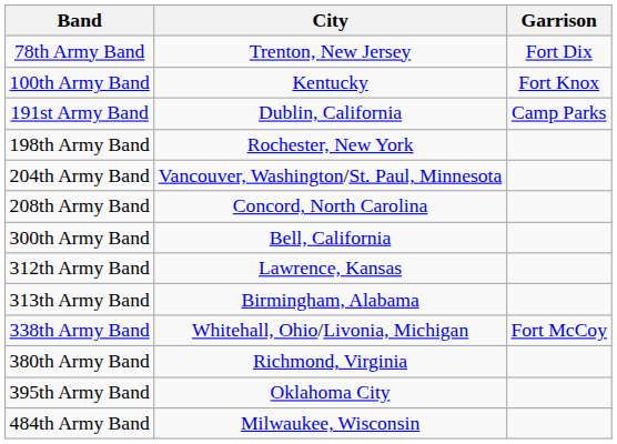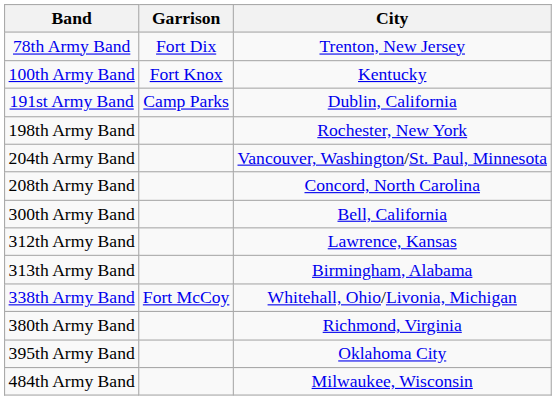 <table class="wikitable sortable" style="text-align:center;">
 <tr>
 <th scope="col">Band</th>
+<th scope="col">Garrison<br></th>
 <th scope="col" class="unsortable">City</th>
-<th scope="col">Garrison<br></th>
 </tr>
 <tr>
 <td scope="row" data-sort-value=""><a href='#'>78th Army Band</a></td>
+<td data-sort-value="0"><a href='#'>Fort Dix</a></td>
 <td data-sort-value="0"><a href='#'>Trenton, New Jersey</a></td>
-<td data-sort-value="0"><a href='#'>Fort Dix</a></td>
 </tr>
 <tr>
 <td scope="row" data-sort-value=""><a href='#'>100th Army Band</a></td>
+<td data-sort-value="0"><a href='#'>Fort Knox</a></td>
 <td data-sort-value="0"><a href='#'>Kentucky</a></td>
-<td data-sort-value="0"><a href='#'>Fort Knox</a></td>
 </tr>
 <tr>
 <td><a href='#'>191st Army Band</a></td>
+<td><a href='#'>Camp Parks</a></td>
 <td><a href='#'>Dublin, California</a></td>
-<td><a href='#'>Camp Parks</a></td>
 </tr>
 <tr>
 <td>198th Army Band</td>
+<td></td>
 <td><a href='#'>Rochester, New York</a></td>
-<td></td>
 </tr>
 <tr>
 <td>204th Army Band</td>
+<td></td>
 <td><a href='#'>Vancouver, Washington</a>/<a href='#'>St. Paul, Minnesota</a></td>
-<td></td>
 </tr>
 <tr>
 <td>208th Army Band</td>
+<td></td>
 <td><a href='#'>Concord, North Carolina</a></td>
-<td></td>
 </tr>
 <tr>
 <td>300th Army Band</td>
+<td></td>
 <td><a href='#'>Bell, California</a></td>
-<td></td>
 </tr>
 <tr>
 <td>312th Army Band</td>
+<td></td>
 <td><a href='#'>Lawrence, Kansas</a></td>
-<td></td>
 </tr>
 <tr>
 <td>313th Army Band</td>
+<td></td>
 <td><a href='#'>Birmingham, Alabama</a></td>
-<td></td>
 </tr>
 <tr>
 <td><a href='#'>338th Army Band</a></td>
+<td><a href='#'>Fort McCoy</a></td>
 <td><a href='#'>Whitehall, Ohio</a>/<a href='#'>Livonia, Michigan</a></td>
-<td><a href='#'>Fort McCoy</a></td>
 </tr>
 <tr>
 <td>380th Army Band</td>
+<td></td>
 <td><a href='#'>Richmond, Virginia</a></td>
-<td></td>
 </tr>
 <tr>
 <td>395th Army Band</td>
+<td></td>
 <td><a href='#'>Oklahoma City</a></td>
-<td></td>
 </tr>
 <tr>
 <td>484th Army Band</td>
+<td></td>
 <td><a href='#'>Milwaukee, Wisconsin</a></td>
-<td></td>
 </tr>
 </table>
